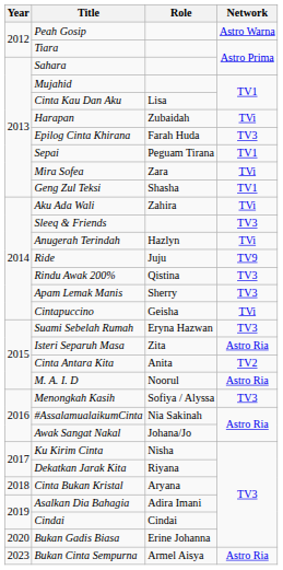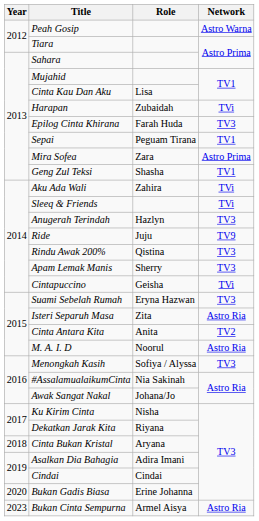 <table class="wikitable">
 <tr>
 <th>Year</th>
 <th>Title</th>
 <th>Role</th>
 <th>Network</th>
 </tr>
 <tr>
 <td rowspan="2" style="text-align:center;">2012</td>
 <td><em>Peah Gosip</em></td>
 <td></td>
 <td style="text-align:center;"><a href='#'>Astro Warna</a></td>
 </tr>
 <tr>
 <td><em>Tiara</em></td>
 <td></td>
 <td rowspan="2" style="text-align:center;"><a href='#'>Astro Prima</a></td>
 </tr>
 <tr>
 <td rowspan="8" style="text-align:center;">2013</td>
 <td><em>Sahara</em></td>
 <td></td>
 </tr>
 <tr>
 <td><em>Mujahid</em></td>
 <td></td>
 <td rowspan="2" style="text-align:center;"><a href='#'>TV1</a></td>
 </tr>
 <tr>
 <td><em>Cinta Kau Dan Aku</em></td>
 <td>Lisa</td>
 </tr>
 <tr>
 <td><em>Harapan</em></td>
 <td>Zubaidah</td>
 <td style="text-align:center;"><a href='#'>TVi</a></td>
 </tr>
 <tr>
 <td><em>Epilog Cinta Khirana</em></td>
 <td>Farah Huda</td>
 <td style="text-align:center;"><a href='#'>TV3</a></td>
 </tr>
 <tr>
 <td><em>Sepai</em></td>
 <td>Peguam Tirana</td>
 <td style="text-align:center;"><a href='#'>TV1</a></td>
 </tr>
 <tr>
 <td><em>Mira Sofea</em></td>
 <td>Zara</td>
-<td style="text-align:center;"><a href='#'>TVi</a></td>
+<td style="text-align:center;"><a href='#'>Astro Prima</a></td>
 </tr>
 <tr>
 <td><em>Geng Zul Teksi</em></td>
 <td>Shasha</td>
 <td style="text-align:center;"><a href='#'>TV1</a></td>
 </tr>
 <tr>
 <td rowspan="7" style="text-align:center;">2014</td>
 <td><em>Aku Ada Wali</em></td>
 <td>Zahira</td>
 <td style="text-align:center;"><a href='#'>TVi</a></td>
 </tr>
 <tr>
 <td><em>Sleeq & Friends</em></td>
 <td></td>
-<td style="text-align:center;"><a href='#'>TV3</a></td>
+<td style="text-align:center;"><a href='#'>TVi</a></td>
 </tr>
 <tr>
 <td><em>Anugerah Terindah</em></td>
 <td>Hazlyn</td>
-<td style="text-align:center;"><a href='#'>TVi</a></td>
+<td style="text-align:center;"><a href='#'>TV3</a></td>
 </tr>
 <tr>
 <td><em>Ride</em></td>
 <td>Juju</td>
 <td style="text-align:center;"><a href='#'>TV9</a></td>
 </tr>
 <tr>
 <td><em>Rindu Awak 200%</em></td>
 <td>Qistina</td>
 <td style="text-align:center;"><a href='#'>TV3</a></td>
 </tr>
 <tr>
 <td><em>Apam Lemak Manis</em></td>
 <td>Sherry</td>
 <td style="text-align:center;"><a href='#'>TV3</a></td>
 </tr>
 <tr>
 <td><em>Cintapuccino</em></td>
 <td>Geisha</td>
 <td style="text-align:center;"><a href='#'>TVi</a></td>
 </tr>
 <tr>
 <td rowspan="4" style="text-align:center;">2015</td>
 <td><em>Suami Sebelah Rumah</em></td>
 <td>Eryna Hazwan</td>
 <td style="text-align:center;"><a href='#'>TV3</a></td>
 </tr>
 <tr>
 <td><em>Isteri Separuh Masa</em></td>
 <td>Zita</td>
 <td style="text-align:center;"><a href='#'>Astro Ria</a></td>
 </tr>
 <tr>
 <td><em>Cinta Antara Kita</em></td>
 <td>Anita</td>
 <td style="text-align:center;"><a href='#'>TV2</a></td>
 </tr>
 <tr>
 <td><em>M. A. I. D</em></td>
 <td>Noorul</td>
 <td style="text-align:center;"><a href='#'>Astro Ria</a></td>
 </tr>
 <tr>
 <td rowspan="3" style="text-align:center;">2016</td>
 <td><em>Menongkah Kasih</em></td>
 <td>Sofiya / Alyssa</td>
 <td style="text-align:center;"><a href='#'>TV3</a></td>
 </tr>
 <tr>
 <td><em>#AssalamualaikumCinta</em></td>
 <td>Nia Sakinah</td>
 <td rowspan="2" style="text-align:center;"><a href='#'>Astro Ria</a></td>
 </tr>
 <tr>
 <td><em>Awak Sangat Nakal</em></td>
 <td>Johana/Jo</td>
 </tr>
 <tr>
 <td rowspan="2" style="text-align:center;">2017</td>
 <td><em>Ku Kirim Cinta</em></td>
 <td>Nisha</td>
 <td rowspan="6" style="text-align:center;"><a href='#'>TV3</a></td>
 </tr>
 <tr>
 <td><em>Dekatkan Jarak Kita</em></td>
 <td>Riyana</td>
 </tr>
 <tr>
 <td style="text-align:center;">2018</td>
 <td><em>Cinta Bukan Kristal</em></td>
 <td>Aryana</td>
 </tr>
 <tr>
 <td rowspan="2" style="text-align:center;">2019</td>
 <td><em>Asalkan Dia Bahagia</em></td>
 <td>Adira Imani</td>
 </tr>
 <tr>
 <td><em>Cindai</em></td>
 <td>Cindai</td>
 </tr>
 <tr>
 <td style="text-align:center;">2020</td>
 <td><em>Bukan Gadis Biasa</em></td>
 <td>Erine Johanna</td>
 </tr>
 <tr>
 <td style="text-align:center;">2023</td>
 <td><em>Bukan Cinta Sempurna</em></td>
 <td>Armel Aisya</td>
 <td style="text-align:center;"><a href='#'>Astro Ria</a></td>
 </tr>
 </table>
